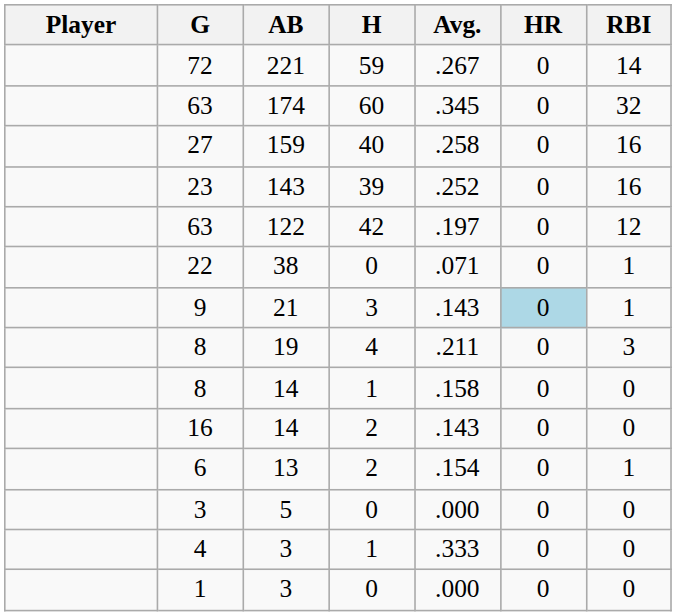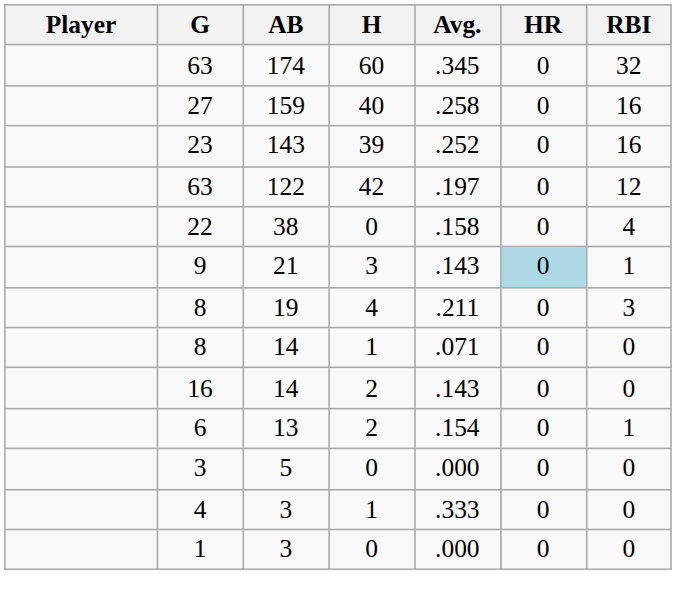 <table class="wikitable sortable">
 <tr>
 <th bgcolor="#DDDDFF" width="16%">Player</th>
 <th bgcolor="#DDDDFF" width="9%">G</th>
 <th bgcolor="#DDDDFF" width="9%">AB</th>
 <th bgcolor="#DDDDFF" width="9%">H</th>
 <th bgcolor="#DDDDFF" width="9%">Avg.</th>
 <th bgcolor="#DDDDFF" width="9%">HR</th>
 <th bgcolor="#DDDDFF" width="9%">RBI</th>
-</tr>
-<tr align="center">
-<td></td>
-<td>72</td>
-<td>221</td>
-<td>59</td>
-<td>.267</td>
-<td>0</td>
-<td>14</td>
 </tr>
 <tr align="center">
 <td></td>
 <td>63</td>
 <td>174</td>
 <td>60</td>
 <td>.345</td>
 <td>0</td>
 <td>32</td>
 </tr>
 <tr align="center">
 <td></td>
 <td>27</td>
 <td>159</td>
 <td>40</td>
 <td>.258</td>
 <td>0</td>
 <td>16</td>
 </tr>
 <tr align="center">
 <td></td>
 <td>23</td>
 <td>143</td>
 <td>39</td>
 <td>.252</td>
 <td>0</td>
 <td>16</td>
 </tr>
 <tr align="center">
 <td></td>
 <td>63</td>
 <td>122</td>
 <td>42</td>
 <td>.197</td>
 <td>0</td>
 <td>12</td>
 </tr>
 <tr align="center">
 <td></td>
 <td>22</td>
 <td>38</td>
 <td>0</td>
-<td>.071</td>
+<td>.158</td>
 <td>0</td>
-<td>1</td>
+<td>4</td>
 </tr>
 <tr align="center">
 <td></td>
 <td>9</td>
 <td>21</td>
 <td>3</td>
 <td>.143</td>
 <td style="background: lightblue;">0</td>
 <td>1</td>
 </tr>
 <tr align="center">
 <td></td>
 <td>8</td>
 <td>19</td>
 <td>4</td>
 <td>.211</td>
 <td>0</td>
 <td>3</td>
 </tr>
 <tr align="center">
 <td></td>
 <td>8</td>
 <td>14</td>
 <td>1</td>
-<td>.158</td>
+<td>.071</td>
 <td>0</td>
 <td>0</td>
 </tr>
 <tr align="center">
 <td></td>
 <td>16</td>
 <td>14</td>
 <td>2</td>
 <td>.143</td>
 <td>0</td>
 <td>0</td>
 </tr>
 <tr align="center">
 <td></td>
 <td>6</td>
 <td>13</td>
 <td>2</td>
 <td>.154</td>
 <td>0</td>
 <td>1</td>
 </tr>
 <tr align="center">
 <td></td>
 <td>3</td>
 <td>5</td>
 <td>0</td>
 <td>.000</td>
 <td>0</td>
 <td>0</td>
 </tr>
 <tr align="center">
 <td></td>
 <td>4</td>
 <td>3</td>
 <td>1</td>
 <td>.333</td>
 <td>0</td>
 <td>0</td>
 </tr>
 <tr align="center">
 <td></td>
 <td>1</td>
 <td>3</td>
 <td>0</td>
 <td>.000</td>
 <td>0</td>
 <td>0</td>
 </tr>
 </table>
